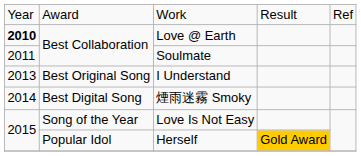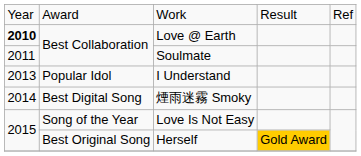 <table class="wikitable">
 <tr>
 <td>Year</td>
 <td>Award</td>
 <td>Work</td>
 <td>Result</td>
 <td>Ref</td>
 </tr>
 <tr>
 <td><strong>2010</strong></td>
 <td rowspan="2">Best Collaboration</td>
 <td>Love @ Earth</td>
 <td></td>
 <td></td>
 </tr>
 <tr>
 <td>2011</td>
 <td>Soulmate</td>
 <td></td>
 <td></td>
 </tr>
 <tr>
 <td>2013</td>
-<td>Best Original Song</td>
+<td>Popular Idol</td>
 <td>I Understand</td>
 <td></td>
 <td></td>
 </tr>
 <tr>
 <td>2014</td>
 <td>Best Digital Song</td>
 <td>煙雨迷霧 Smoky</td>
 <td></td>
 <td></td>
 </tr>
 <tr>
 <td rowspan="2">2015</td>
 <td>Song of the Year</td>
 <td>Love Is Not Easy</td>
 <td></td>
 <td rowspan="2"></td>
 </tr>
 <tr>
-<td>Popular Idol</td>
+<td>Best Original Song</td>
 <td>Herself</td>
 <td style="background:#fc0;"><div>Gold Award</div></td>
 </tr>
 <tr>
 </tr>
 </table>
